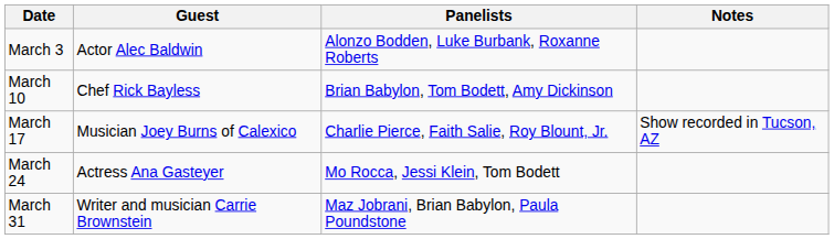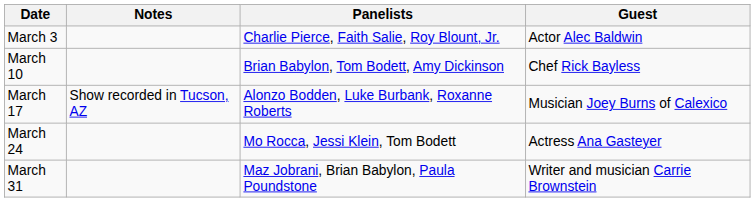 <table class="wikitable">
 <tr>
 <th>Date</th>
+<th>Notes</th>
+<th>Panelists</th>
 <th>Guest</th>
-<th>Panelists</th>
-<th>Notes</th>
 </tr>
 <tr>
 <td>March 3</td>
+<td></td>
+<td><a href='#'>Charlie Pierce</a>, <a href='#'>Faith Salie</a>, <a href='#'>Roy Blount, Jr.</a></td>
 <td>Actor <a href='#'>Alec Baldwin</a></td>
-<td><a href='#'>Alonzo Bodden</a>, <a href='#'>Luke Burbank</a>, <a href='#'>Roxanne Roberts</a></td>
-<td></td>
 </tr>
 <tr>
 <td>March 10</td>
+<td></td>
+<td><a href='#'>Brian Babylon</a>, <a href='#'>Tom Bodett</a>, <a href='#'>Amy Dickinson</a></td>
 <td>Chef <a href='#'>Rick Bayless</a></td>
-<td><a href='#'>Brian Babylon</a>, <a href='#'>Tom Bodett</a>, <a href='#'>Amy Dickinson</a></td>
-<td></td>
 </tr>
 <tr>
 <td>March 17</td>
+<td>Show recorded in <a href='#'>Tucson, AZ</a></td>
+<td><a href='#'>Alonzo Bodden</a>, <a href='#'>Luke Burbank</a>, <a href='#'>Roxanne Roberts</a></td>
 <td>Musician <a href='#'>Joey Burns</a> of <a href='#'>Calexico</a></td>
-<td><a href='#'>Charlie Pierce</a>, <a href='#'>Faith Salie</a>, <a href='#'>Roy Blount, Jr.</a></td>
-<td>Show recorded in <a href='#'>Tucson, AZ</a></td>
 </tr>
 <tr>
 <td>March 24</td>
+<td></td>
+<td><a href='#'>Mo Rocca</a>, <a href='#'>Jessi Klein</a>, Tom Bodett</td>
 <td>Actress <a href='#'>Ana Gasteyer</a></td>
-<td><a href='#'>Mo Rocca</a>, <a href='#'>Jessi Klein</a>, Tom Bodett</td>
-<td></td>
 </tr>
 <tr>
 <td>March 31</td>
+<td></td>
+<td><a href='#'>Maz Jobrani</a>, Brian Babylon, <a href='#'>Paula Poundstone</a></td>
 <td>Writer and musician <a href='#'>Carrie Brownstein</a></td>
-<td><a href='#'>Maz Jobrani</a>, Brian Babylon, <a href='#'>Paula Poundstone</a></td>
-<td></td>
 </tr>
 </table>
